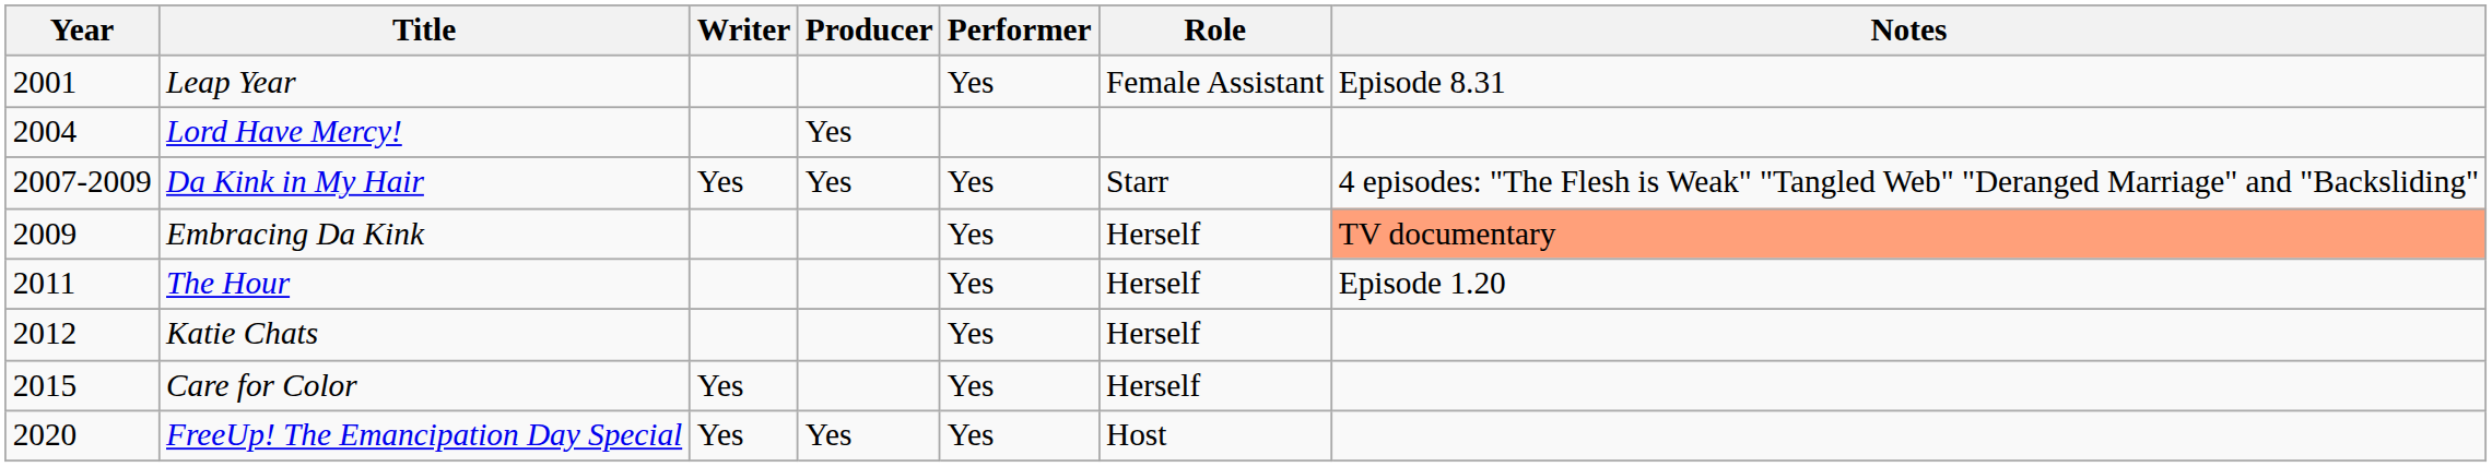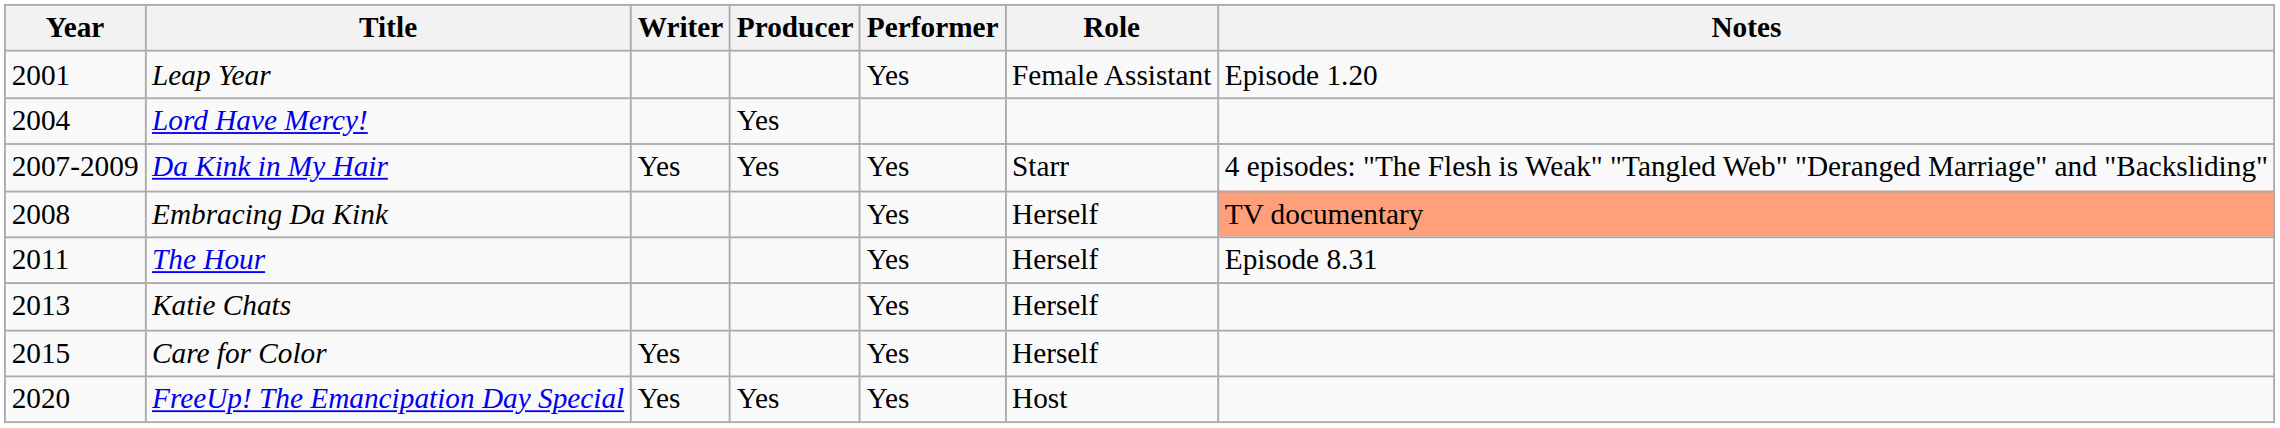 <table class="wikitable">
 <tr>
 <th>Year</th>
 <th>Title</th>
 <th>Writer</th>
 <th>Producer</th>
 <th>Performer</th>
 <th>Role</th>
 <th>Notes</th>
 </tr>
 <tr>
 <td>2001</td>
 <td><em>Leap Year </em></td>
 <td></td>
 <td></td>
 <td>Yes</td>
 <td>Female Assistant</td>
-<td>Episode 8.31</td>
+<td>Episode 1.20</td>
 </tr>
 <tr>
 <td>2004</td>
 <td><em><a href='#'>Lord Have Mercy!</a></em></td>
 <td></td>
 <td>Yes</td>
 <td></td>
 <td></td>
 <td></td>
 </tr>
 <tr>
 <td>2007-2009</td>
 <td><em><a href='#'>Da Kink in My Hair</a></em></td>
 <td>Yes</td>
 <td>Yes</td>
 <td>Yes</td>
 <td>Starr</td>
 <td>4 episodes: "The Flesh is Weak" "Tangled Web" "Deranged Marriage" and "Backsliding"</td>
 </tr>
 <tr>
-<td>2009</td>
+<td>2008</td>
 <td><em>Embracing Da Kink</em></td>
 <td></td>
 <td></td>
 <td>Yes</td>
 <td>Herself</td>
 <td style="background: lightsalmon;">TV documentary</td>
 </tr>
 <tr>
 <td>2011</td>
 <td><em><a href='#'>The Hour</a></em></td>
 <td></td>
 <td></td>
 <td>Yes</td>
 <td>Herself</td>
-<td>Episode 1.20</td>
+<td>Episode 8.31</td>
 </tr>
 <tr>
-<td>2012</td>
+<td>2013</td>
 <td><em>Katie Chats</em></td>
 <td></td>
 <td></td>
 <td>Yes</td>
 <td>Herself</td>
 <td></td>
 </tr>
 <tr>
 <td>2015</td>
 <td><em>Care for Color</em></td>
 <td>Yes</td>
 <td></td>
 <td>Yes</td>
 <td>Herself</td>
 <td></td>
 </tr>
 <tr>
 <td>2020</td>
 <td><em><a href='#'>FreeUp! The Emancipation Day Special</a></em></td>
 <td>Yes</td>
 <td>Yes</td>
 <td>Yes</td>
 <td>Host</td>
 <td></td>
 </tr>
 </table>
